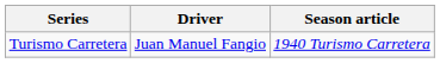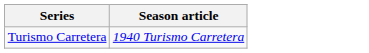 <table class="wikitable" style="font-size: 87%;">
 <tr>
 <th>Series</th>
-<th>Driver</th>
 <th>Season article</th>
 </tr>
 <tr>
 <td><a href='#'>Turismo Carretera</a></td>
-<td> <a href='#'>Juan Manuel Fangio</a></td>
 <td><em><a href='#'>1940 Turismo Carretera</a></em></td>
 </tr>
 </table>
